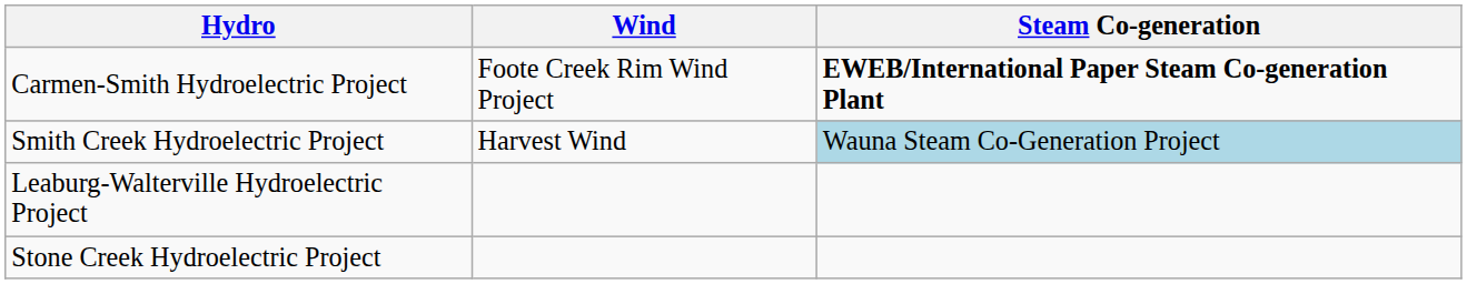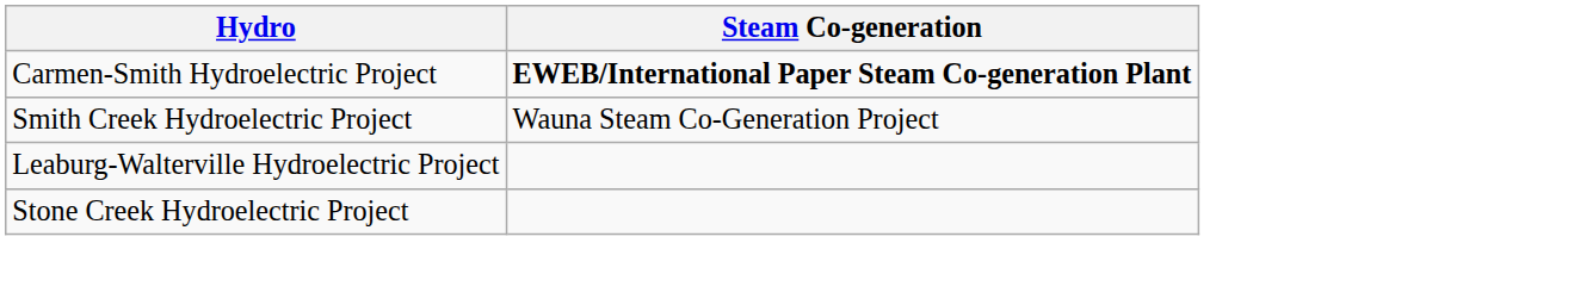 <table class="wikitable">
 <tr>
 <th><a href='#'>Hydro</a></th>
-<th><a href='#'>Wind</a></th>
 <th><a href='#'>Steam</a> Co-generation</th>
 </tr>
 <tr>
 <td>Carmen-Smith Hydroelectric Project</td>
-<td>Foote Creek Rim Wind Project</td>
 <td><strong>EWEB/International Paper Steam Co-generation Plant</strong></td>
 </tr>
 <tr>
 <td>Smith Creek Hydroelectric Project</td>
-<td>Harvest Wind</td>
-<td style="background: lightblue;">Wauna Steam Co-Generation Project</td>
+<td>Wauna Steam Co-Generation Project</td>
 </tr>
 <tr>
 <td>Leaburg-Walterville Hydroelectric Project</td>
-<td></td>
 <td></td>
 </tr>
 <tr>
 <td>Stone Creek Hydroelectric Project</td>
 <td></td>
-<td></td>
 </tr>
 </table>
